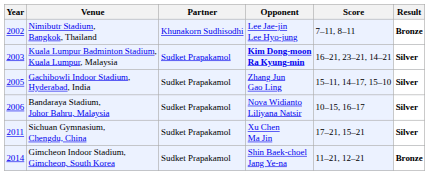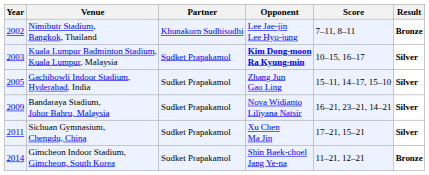 <table class="sortable wikitable" style="font-size: 90%;">
 <tr>
 <th>Year</th>
 <th>Venue</th>
 <th>Partner</th>
 <th>Opponent</th>
 <th>Score</th>
 <th>Result</th>
 </tr>
 <tr style="background:#ECF2FF">
 <td align="center"><a href='#'>2002</a></td>
 <td align="left"><a href='#'>Nimibutr Stadium</a>,<br><a href='#'>Bangkok</a>, Thailand</td>
 <td align="left"> <a href='#'>Khunakorn Sudhisodhi</a></td>
 <td align="left"> <a href='#'>Lee Jae-jin</a> <br>  <a href='#'>Lee Hyo-jung</a></td>
 <td align="left">7–11, 8–11</td>
 <td style="text-align:left; background:white"> <strong>Bronze</strong></td>
 </tr>
 <tr style="background:#ECF2FF">
 <td align="center"><a href='#'>2003</a></td>
 <td align="left"><a href='#'>Kuala Lumpur Badminton Stadium</a>,<br><a href='#'>Kuala Lumpur</a>, Malaysia</td>
 <td align="left"> <a href='#'>Sudket Prapakamol</a></td>
 <td align="left"><strong> <a href='#'>Kim Dong-moon</a> <br>  <a href='#'>Ra Kyung-min</a></strong></td>
-<td align="left">16–21, 23–21, 14–21</td>
+<td align="left">10–15, 16–17</td>
 <td style="text-align:left; background:white"> <strong>Silver</strong></td>
 </tr>
 <tr style="background:#ECF2FF">
 <td align="center"><a href='#'>2005</a></td>
 <td align="left"><a href='#'>Gachibowli Indoor Stadium</a>,<br><a href='#'>Hyderabad</a>, India</td>
 <td align="left"> Sudket Prapakamol</td>
 <td align="left"> <a href='#'>Zhang Jun</a> <br>  <a href='#'>Gao Ling</a></td>
 <td align="left">15–11, 14–17, 15–10</td>
 <td style="text-align:left; background:white"> <strong>Silver</strong></td>
 </tr>
 <tr style="background:#ECF2FF">
-<td align="center"><a href='#'>2006</a></td>
+<td align="center"><a href='#'>2009</a></td>
 <td align="left">Bandaraya Stadium,<br><a href='#'>Johor Bahru, Malaysia</a></td>
 <td align="left"> Sudket Prapakamol</td>
 <td align="left"> <a href='#'>Nova Widianto</a> <br>  <a href='#'>Liliyana Natsir</a></td>
-<td align="left">10–15, 16–17</td>
+<td align="left">16–21, 23–21, 14–21</td>
 <td style="text-align:left; background:white"> <strong>Silver</strong></td>
 </tr>
 <tr style="background:#ECF2FF">
 <td align="center"><a href='#'>2011</a></td>
 <td align="left">Sichuan Gymnasium,<br><a href='#'>Chengdu, China</a></td>
 <td align="left"> Sudket Prapakamol</td>
 <td align="left"> <a href='#'>Xu Chen</a> <br>  <a href='#'>Ma Jin</a></td>
 <td align="left">17–21, 15–21</td>
 <td style="text-align:left; background:white"> <strong>Silver</strong></td>
 </tr>
 <tr style="background:#ECF2FF">
 <td align="center"><a href='#'>2014</a></td>
 <td align="left">Gimcheon Indoor Stadium,<br><a href='#'>Gimcheon, South Korea</a></td>
 <td align="left"> Sudket Prapakamol</td>
 <td align="left"> <a href='#'>Shin Baek-choel</a> <br>  <a href='#'>Jang Ye-na</a></td>
 <td align="left">11–21, 12–21</td>
 <td style="text-align:left; background:white"> <strong>Bronze</strong></td>
 </tr>
 </table>
